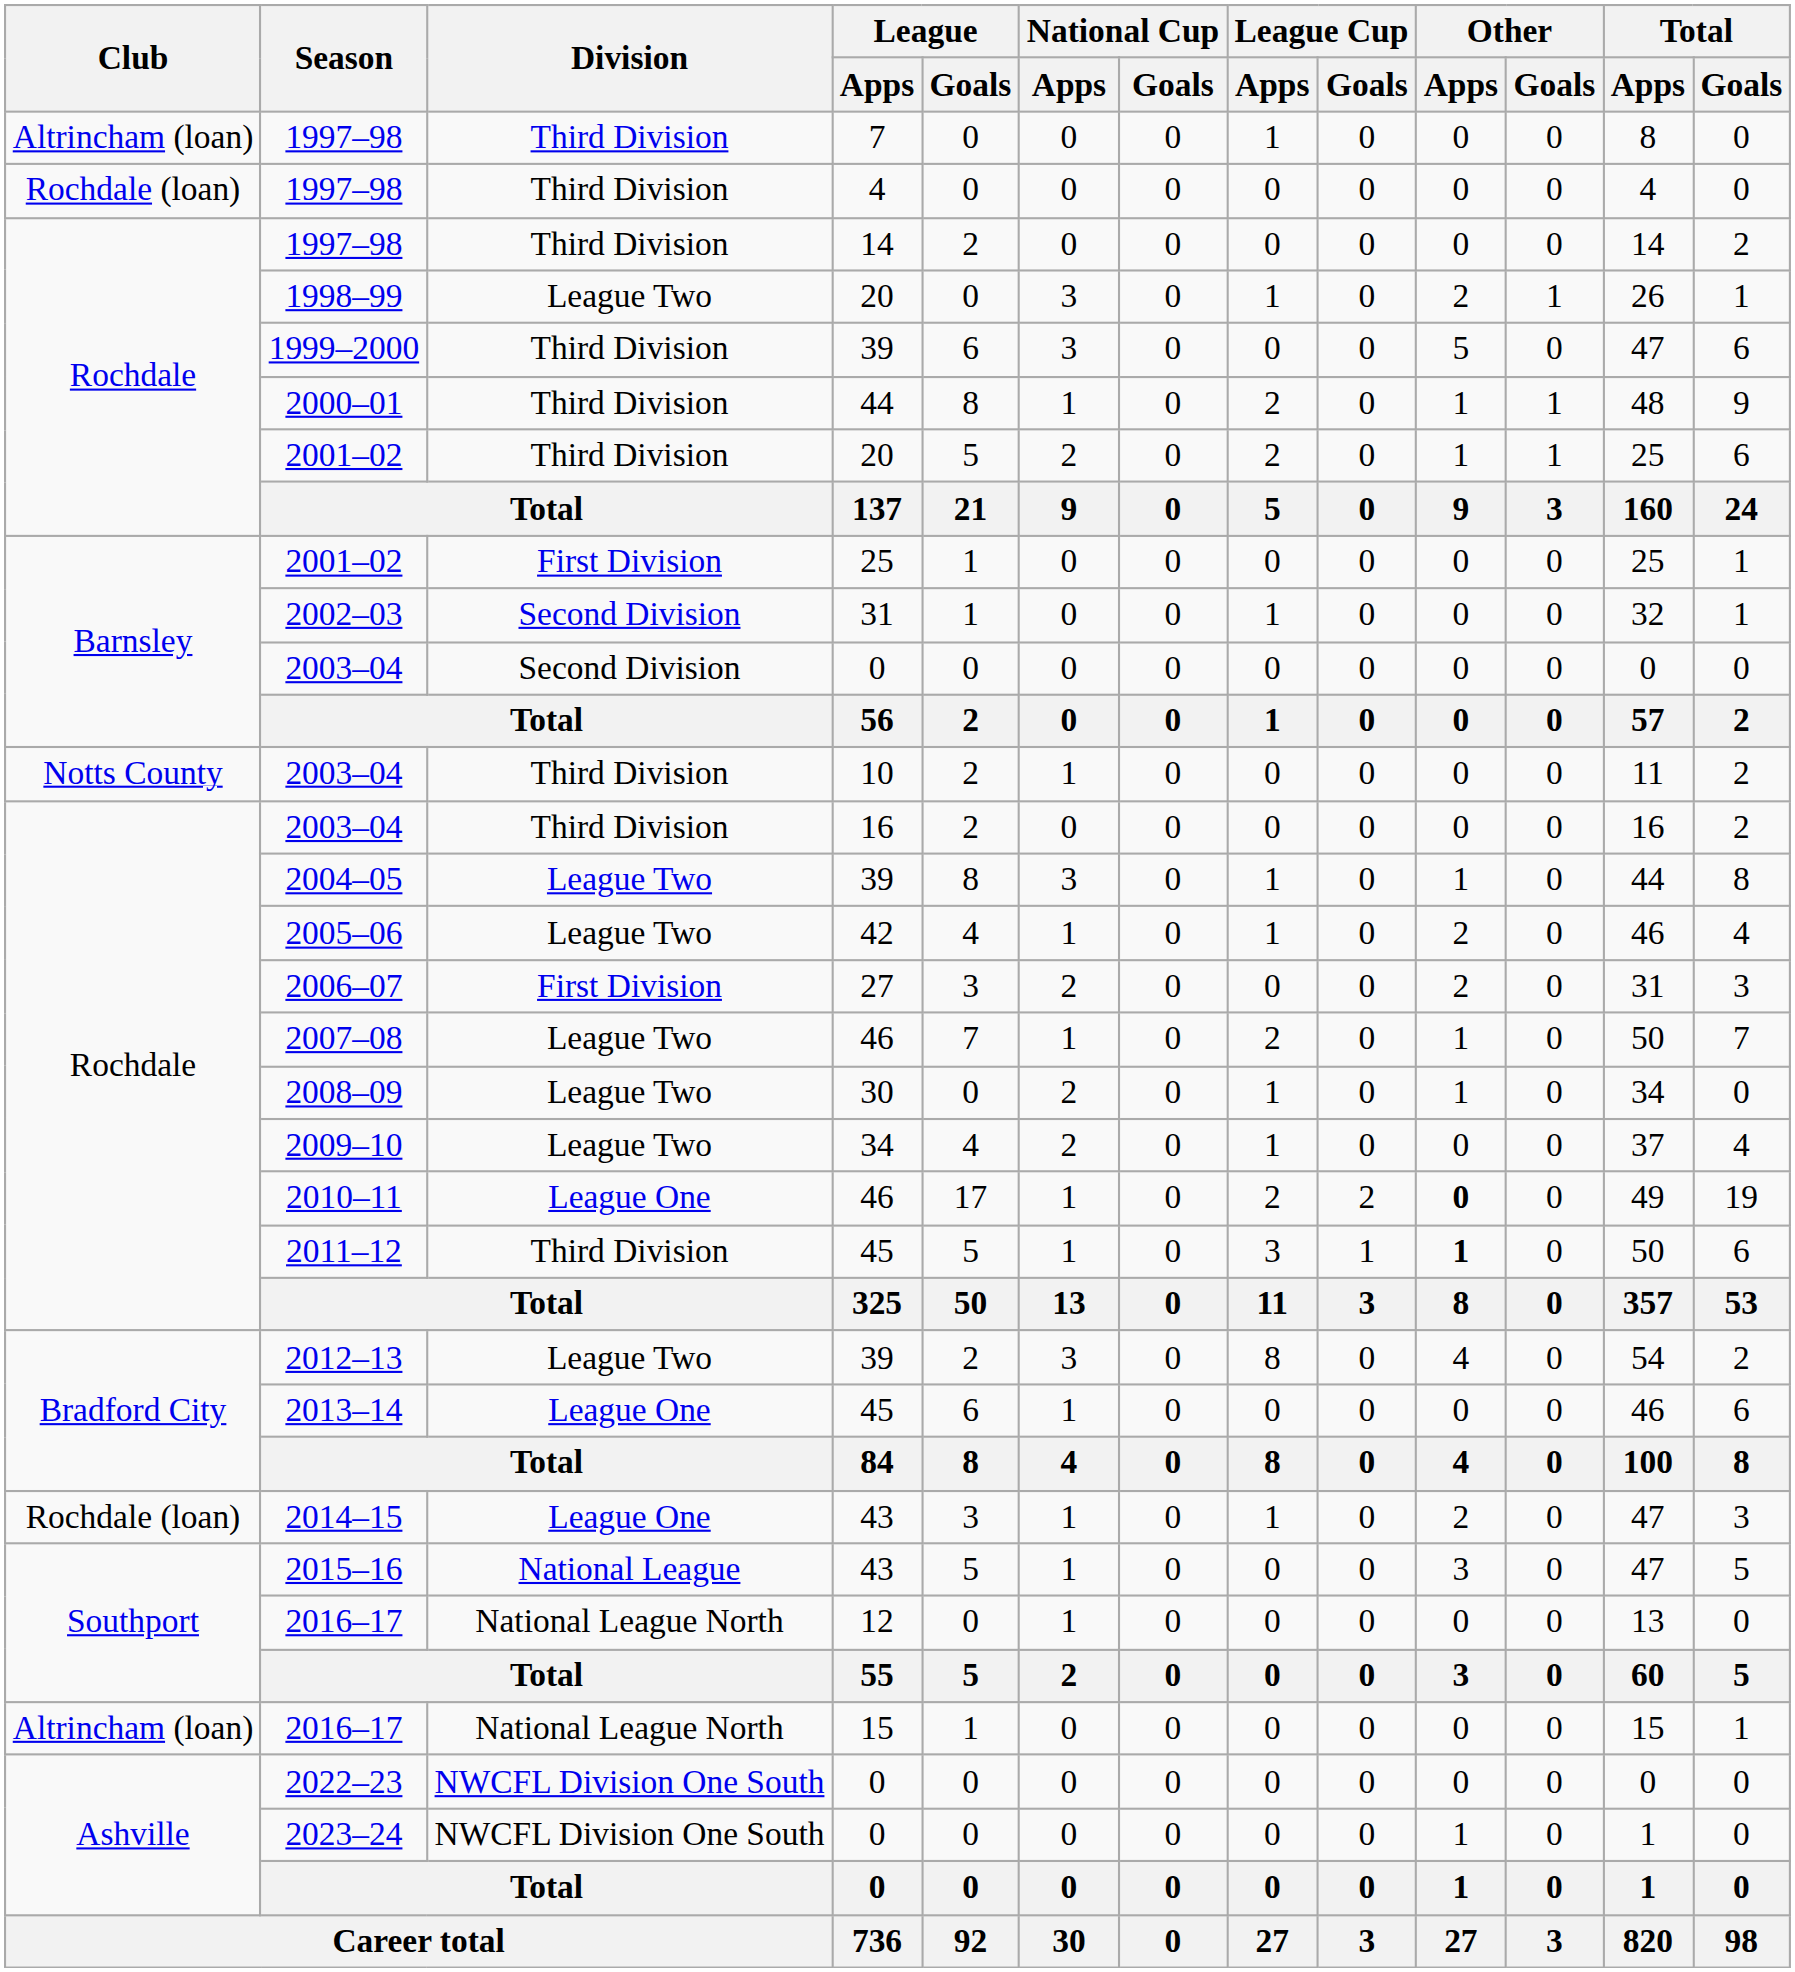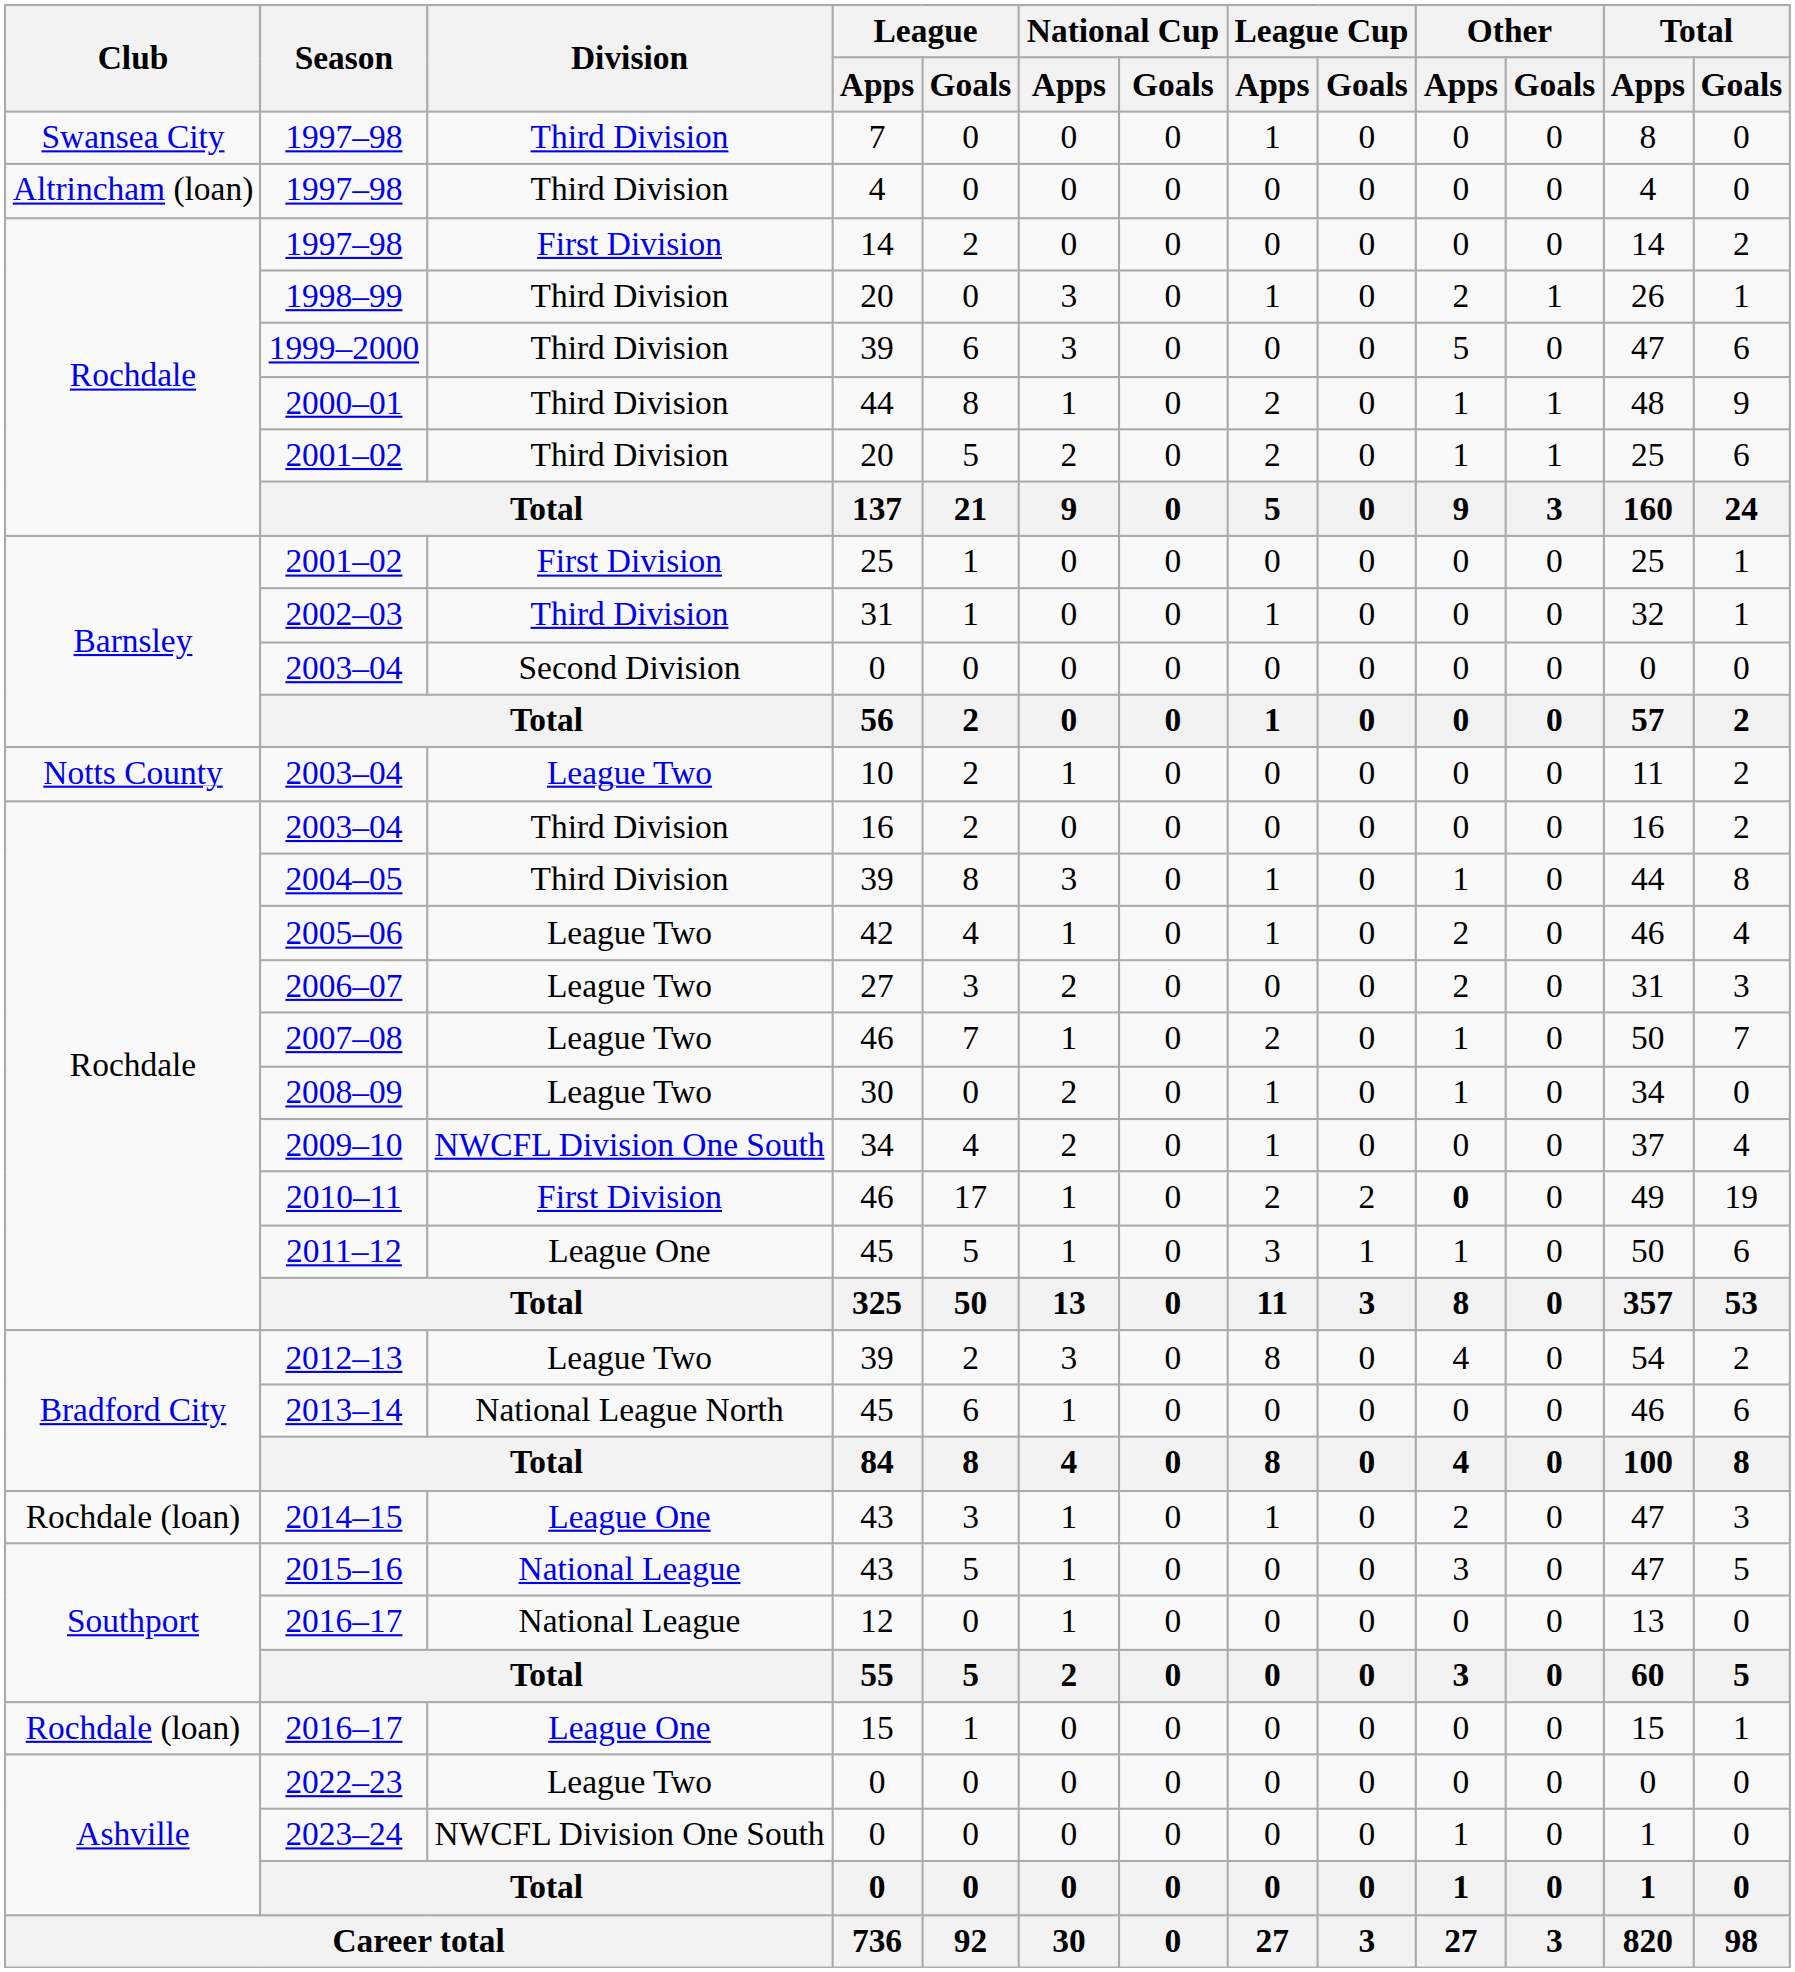 <table class="wikitable" style="text-align:center;">
 <tr>
 <th rowspan="2">Club</th>
 <th rowspan="2">Season</th>
 <th rowspan="2">Division</th>
 <th colspan="2">League</th>
 <th colspan="2">National Cup</th>
 <th colspan="2">League Cup</th>
 <th colspan="2">Other</th>
 <th colspan="2">Total</th>
 </tr>
 <tr>
 <th>Apps</th>
 <th>Goals</th>
 <th>Apps</th>
 <th>Goals</th>
 <th>Apps</th>
 <th>Goals</th>
 <th>Apps</th>
 <th>Goals</th>
 <th>Apps</th>
 <th>Goals</th>
 </tr>
 <tr>
-<td><a href='#'>Altrincham</a> (loan)</td>
+<td><a href='#'>Swansea City</a></td>
 <td><a href='#'>1997–98</a></td>
 <td><a href='#'>Third Division</a></td>
 <td>7</td>
 <td>0</td>
 <td>0</td>
 <td>0</td>
 <td>1</td>
 <td>0</td>
 <td>0</td>
 <td>0</td>
 <td>8</td>
 <td>0</td>
 </tr>
 <tr>
-<td><a href='#'>Rochdale</a> (loan)</td>
+<td><a href='#'>Altrincham</a> (loan)</td>
 <td><a href='#'>1997–98</a></td>
 <td>Third Division</td>
 <td>4</td>
 <td>0</td>
 <td>0</td>
 <td>0</td>
 <td>0</td>
 <td>0</td>
 <td>0</td>
 <td>0</td>
 <td>4</td>
 <td>0</td>
 </tr>
 <tr>
 <td rowspan="6"><a href='#'>Rochdale</a></td>
 <td><a href='#'>1997–98</a></td>
-<td>Third Division</td>
+<td><a href='#'>First Division</a></td>
 <td>14</td>
 <td>2</td>
 <td>0</td>
 <td>0</td>
 <td>0</td>
 <td>0</td>
 <td>0</td>
 <td>0</td>
 <td>14</td>
 <td>2</td>
 </tr>
 <tr>
 <td><a href='#'>1998–99</a></td>
-<td>League Two</td>
+<td>Third Division</td>
 <td>20</td>
 <td>0</td>
 <td>3</td>
 <td>0</td>
 <td>1</td>
 <td>0</td>
 <td>2</td>
 <td>1</td>
 <td>26</td>
 <td>1</td>
 </tr>
 <tr>
 <td><a href='#'>1999–2000</a></td>
 <td>Third Division</td>
 <td>39</td>
 <td>6</td>
 <td>3</td>
 <td>0</td>
 <td>0</td>
 <td>0</td>
 <td>5</td>
 <td>0</td>
 <td>47</td>
 <td>6</td>
 </tr>
 <tr>
 <td><a href='#'>2000–01</a></td>
 <td>Third Division</td>
 <td>44</td>
 <td>8</td>
 <td>1</td>
 <td>0</td>
 <td>2</td>
 <td>0</td>
 <td>1</td>
 <td>1</td>
 <td>48</td>
 <td>9</td>
 </tr>
 <tr>
 <td><a href='#'>2001–02</a></td>
 <td>Third Division</td>
 <td>20</td>
 <td>5</td>
 <td>2</td>
 <td>0</td>
 <td>2</td>
 <td>0</td>
 <td>1</td>
 <td>1</td>
 <td>25</td>
 <td>6</td>
 </tr>
 <tr>
 <th colspan="2">Total</th>
 <th>137</th>
 <th>21</th>
 <th>9</th>
 <th>0</th>
 <th>5</th>
 <th>0</th>
 <th>9</th>
 <th>3</th>
 <th>160</th>
 <th>24</th>
 </tr>
 <tr>
 <td rowspan="4"><a href='#'>Barnsley</a></td>
 <td><a href='#'>2001–02</a></td>
 <td><a href='#'>First Division</a></td>
 <td>25</td>
 <td>1</td>
 <td>0</td>
 <td>0</td>
 <td>0</td>
 <td>0</td>
 <td>0</td>
 <td>0</td>
 <td>25</td>
 <td>1</td>
 </tr>
 <tr>
 <td><a href='#'>2002–03</a></td>
-<td><a href='#'>Second Division</a></td>
+<td><a href='#'>Third Division</a></td>
 <td>31</td>
 <td>1</td>
 <td>0</td>
 <td>0</td>
 <td>1</td>
 <td>0</td>
 <td>0</td>
 <td>0</td>
 <td>32</td>
 <td>1</td>
 </tr>
 <tr>
 <td><a href='#'>2003–04</a></td>
 <td>Second Division</td>
 <td>0</td>
 <td>0</td>
 <td>0</td>
 <td>0</td>
 <td>0</td>
 <td>0</td>
 <td>0</td>
 <td>0</td>
 <td>0</td>
 <td>0</td>
 </tr>
 <tr>
 <th colspan="2">Total</th>
 <th>56</th>
 <th>2</th>
 <th>0</th>
 <th>0</th>
 <th>1</th>
 <th>0</th>
 <th>0</th>
 <th>0</th>
 <th>57</th>
 <th>2</th>
 </tr>
 <tr>
 <td><a href='#'>Notts County</a></td>
 <td><a href='#'>2003–04</a></td>
-<td>Third Division</td>
+<td><a href='#'>League Two</a></td>
 <td>10</td>
 <td>2</td>
 <td>1</td>
 <td>0</td>
 <td>0</td>
 <td>0</td>
 <td>0</td>
 <td>0</td>
 <td>11</td>
 <td>2</td>
 </tr>
 <tr>
 <td rowspan="10">Rochdale</td>
 <td><a href='#'>2003–04</a></td>
 <td>Third Division</td>
 <td>16</td>
 <td>2</td>
 <td>0</td>
 <td>0</td>
 <td>0</td>
 <td>0</td>
 <td>0</td>
 <td>0</td>
 <td>16</td>
 <td>2</td>
 </tr>
 <tr>
 <td><a href='#'>2004–05</a></td>
-<td><a href='#'>League Two</a></td>
+<td>Third Division</td>
 <td>39</td>
 <td>8</td>
 <td>3</td>
 <td>0</td>
 <td>1</td>
 <td>0</td>
 <td>1</td>
 <td>0</td>
 <td>44</td>
 <td>8</td>
 </tr>
 <tr>
 <td><a href='#'>2005–06</a></td>
 <td>League Two</td>
 <td>42</td>
 <td>4</td>
 <td>1</td>
 <td>0</td>
 <td>1</td>
 <td>0</td>
 <td>2</td>
 <td>0</td>
 <td>46</td>
 <td>4</td>
 </tr>
 <tr>
 <td><a href='#'>2006–07</a></td>
-<td><a href='#'>First Division</a></td>
+<td>League Two</td>
 <td>27</td>
 <td>3</td>
 <td>2</td>
 <td>0</td>
 <td>0</td>
 <td>0</td>
 <td>2</td>
 <td>0</td>
 <td>31</td>
 <td>3</td>
 </tr>
 <tr>
 <td><a href='#'>2007–08</a></td>
 <td>League Two</td>
 <td>46</td>
 <td>7</td>
 <td>1</td>
 <td>0</td>
 <td>2</td>
 <td>0</td>
 <td>1</td>
 <td>0</td>
 <td>50</td>
 <td>7</td>
 </tr>
 <tr>
 <td><a href='#'>2008–09</a></td>
 <td>League Two</td>
 <td>30</td>
 <td>0</td>
 <td>2</td>
 <td>0</td>
 <td>1</td>
 <td>0</td>
 <td>1</td>
 <td>0</td>
 <td>34</td>
 <td>0</td>
 </tr>
 <tr>
 <td><a href='#'>2009–10</a></td>
-<td>League Two</td>
+<td><a href='#'>NWCFL Division One South</a></td>
 <td>34</td>
 <td>4</td>
 <td>2</td>
 <td>0</td>
 <td>1</td>
 <td>0</td>
 <td>0</td>
 <td>0</td>
 <td>37</td>
 <td>4</td>
 </tr>
 <tr>
 <td><a href='#'>2010–11</a></td>
-<td><a href='#'>League One</a></td>
+<td><a href='#'>First Division</a></td>
 <td>46</td>
 <td>17</td>
 <td>1</td>
 <td>0</td>
 <td>2</td>
 <td>2</td>
 <td><strong>0</strong></td>
 <td>0</td>
 <td>49</td>
 <td>19</td>
 </tr>
 <tr>
 <td><a href='#'>2011–12</a></td>
-<td>Third Division</td>
+<td>League One</td>
 <td>45</td>
 <td>5</td>
 <td>1</td>
 <td>0</td>
 <td>3</td>
 <td>1</td>
-<td><strong>1</strong></td>
+<td>1</td>
 <td>0</td>
 <td>50</td>
 <td>6</td>
 </tr>
 <tr>
 <th colspan="2">Total</th>
 <th>325</th>
 <th>50</th>
 <th>13</th>
 <th>0</th>
 <th>11</th>
 <th>3</th>
 <th>8</th>
 <th>0</th>
 <th>357</th>
 <th>53</th>
 </tr>
 <tr>
 <td rowspan="3"><a href='#'>Bradford City</a></td>
 <td><a href='#'>2012–13</a></td>
 <td>League Two</td>
 <td>39</td>
 <td>2</td>
 <td>3</td>
 <td>0</td>
 <td>8</td>
 <td>0</td>
 <td>4</td>
 <td>0</td>
 <td>54</td>
 <td>2</td>
 </tr>
 <tr>
 <td><a href='#'>2013–14</a></td>
-<td><a href='#'>League One</a></td>
+<td>National League North</td>
 <td>45</td>
 <td>6</td>
 <td>1</td>
 <td>0</td>
 <td>0</td>
 <td>0</td>
 <td>0</td>
 <td>0</td>
 <td>46</td>
 <td>6</td>
 </tr>
 <tr>
 <th colspan="2">Total</th>
 <th>84</th>
 <th>8</th>
 <th>4</th>
 <th>0</th>
 <th>8</th>
 <th>0</th>
 <th>4</th>
 <th>0</th>
 <th>100</th>
 <th>8</th>
 </tr>
 <tr>
 <td>Rochdale (loan)</td>
 <td><a href='#'>2014–15</a></td>
 <td><a href='#'>League One</a></td>
 <td>43</td>
 <td>3</td>
 <td>1</td>
 <td>0</td>
 <td>1</td>
 <td>0</td>
 <td>2</td>
 <td>0</td>
 <td>47</td>
 <td>3</td>
 </tr>
 <tr>
 <td rowspan="3"><a href='#'>Southport</a></td>
 <td><a href='#'>2015–16</a></td>
 <td><a href='#'>National League</a></td>
 <td>43</td>
 <td>5</td>
 <td>1</td>
 <td>0</td>
 <td>0</td>
 <td>0</td>
 <td>3</td>
 <td>0</td>
 <td>47</td>
 <td>5</td>
 </tr>
 <tr>
 <td><a href='#'>2016–17</a></td>
-<td>National League North</td>
+<td>National League</td>
 <td>12</td>
 <td>0</td>
 <td>1</td>
 <td>0</td>
 <td>0</td>
 <td>0</td>
 <td>0</td>
 <td>0</td>
 <td>13</td>
 <td>0</td>
 </tr>
 <tr>
 <th colspan="2">Total</th>
 <th>55</th>
 <th>5</th>
 <th>2</th>
 <th>0</th>
 <th>0</th>
 <th>0</th>
 <th>3</th>
 <th>0</th>
 <th>60</th>
 <th>5</th>
 </tr>
 <tr>
-<td><a href='#'>Altrincham</a> (loan)</td>
+<td><a href='#'>Rochdale</a> (loan)</td>
 <td><a href='#'>2016–17</a></td>
-<td>National League North</td>
+<td><a href='#'>League One</a></td>
 <td>15</td>
 <td>1</td>
 <td>0</td>
 <td>0</td>
 <td>0</td>
 <td>0</td>
 <td>0</td>
 <td>0</td>
 <td>15</td>
 <td>1</td>
 </tr>
 <tr>
 <td rowspan="3"><a href='#'>Ashville</a></td>
 <td><a href='#'>2022–23</a></td>
-<td><a href='#'>NWCFL Division One South</a></td>
+<td>League Two</td>
 <td>0</td>
 <td>0</td>
 <td>0</td>
 <td>0</td>
 <td>0</td>
 <td>0</td>
 <td>0</td>
 <td>0</td>
 <td>0</td>
 <td>0</td>
 </tr>
 <tr>
 <td><a href='#'>2023–24</a></td>
 <td>NWCFL Division One South</td>
 <td>0</td>
 <td>0</td>
 <td>0</td>
 <td>0</td>
 <td>0</td>
 <td>0</td>
 <td>1</td>
 <td>0</td>
 <td>1</td>
 <td>0</td>
 </tr>
 <tr>
 <th colspan="2">Total</th>
 <th>0</th>
 <th>0</th>
 <th>0</th>
 <th>0</th>
 <th>0</th>
 <th>0</th>
 <th>1</th>
 <th>0</th>
 <th>1</th>
 <th>0</th>
 </tr>
 <tr>
 <th colspan="3">Career total</th>
 <th>736</th>
 <th>92</th>
 <th>30</th>
 <th>0</th>
 <th>27</th>
 <th>3</th>
 <th>27</th>
 <th>3</th>
 <th>820</th>
 <th>98</th>
 </tr>
 </table>
